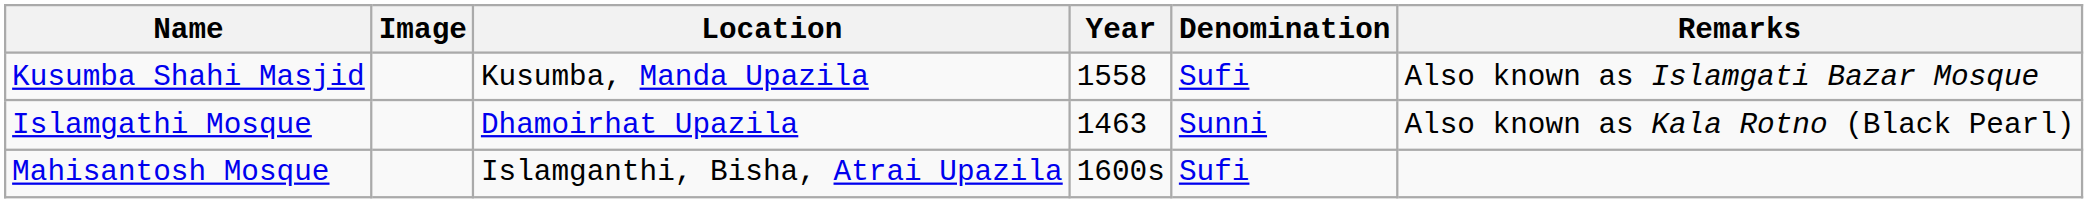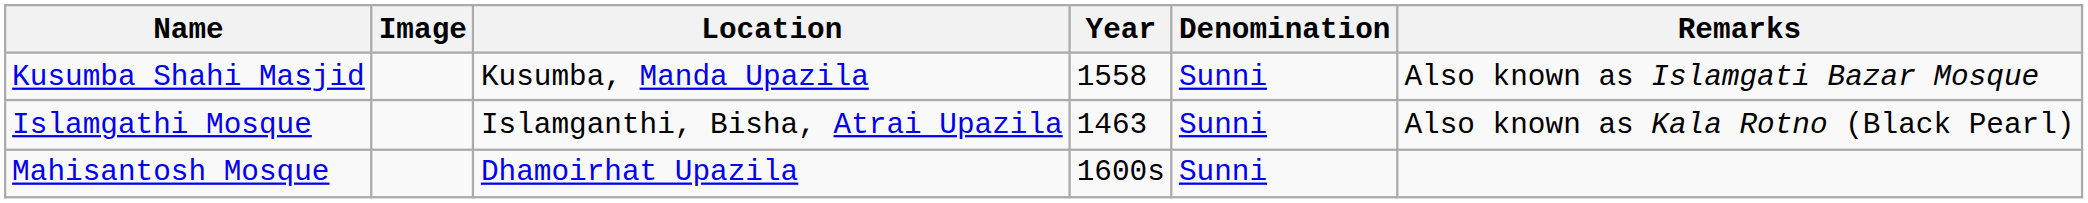 <table class="wikitable sortable">
 <tr>
 <th>Name</th>
 <th align=center class=unsortable>Image</th>
 <th>Location</th>
 <th>Year</th>
 <th>Denomination</th>
 <th align=left class=unsortable>Remarks</th>
 </tr>
 <tr valign=top>
 <td><a href='#'>Kusumba Shahi Masjid</a></td>
 <td></td>
 <td>Kusumba, <a href='#'>Manda Upazila</a></td>
 <td>1558</td>
-<td><a href='#'>Sufi</a></td>
+<td><a href='#'>Sunni</a></td>
 <td>Also known as <em>Islamgati Bazar Mosque</em></td>
 </tr>
 <tr valign=top>
 <td><a href='#'>Islamgathi Mosque</a></td>
 <td></td>
-<td><a href='#'>Dhamoirhat Upazila</a></td>
+<td>Islamganthi, Bisha, <a href='#'>Atrai Upazila</a></td>
 <td>1463</td>
 <td><a href='#'>Sunni</a></td>
 <td>Also known as <em>Kala Rotno</em> (Black Pearl)</td>
 </tr>
 <tr valign=top>
 <td><a href='#'>Mahisantosh Mosque</a></td>
 <td></td>
-<td>Islamganthi, Bisha, <a href='#'>Atrai Upazila</a></td>
+<td><a href='#'>Dhamoirhat Upazila</a></td>
 <td>1600s</td>
-<td><a href='#'>Sufi</a></td>
+<td><a href='#'>Sunni</a></td>
 <td></td>
 </tr>
 </table>
